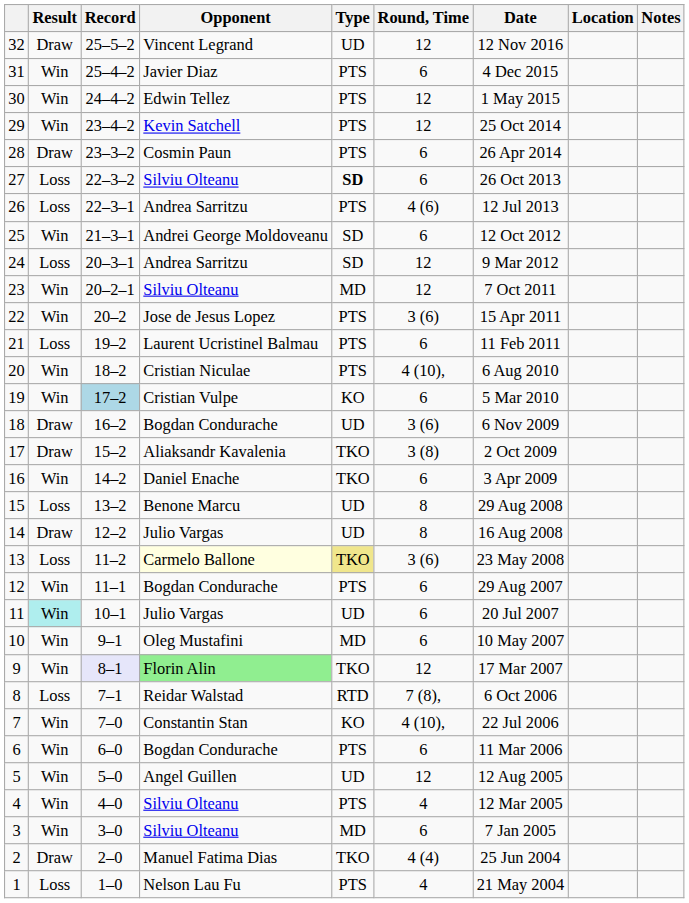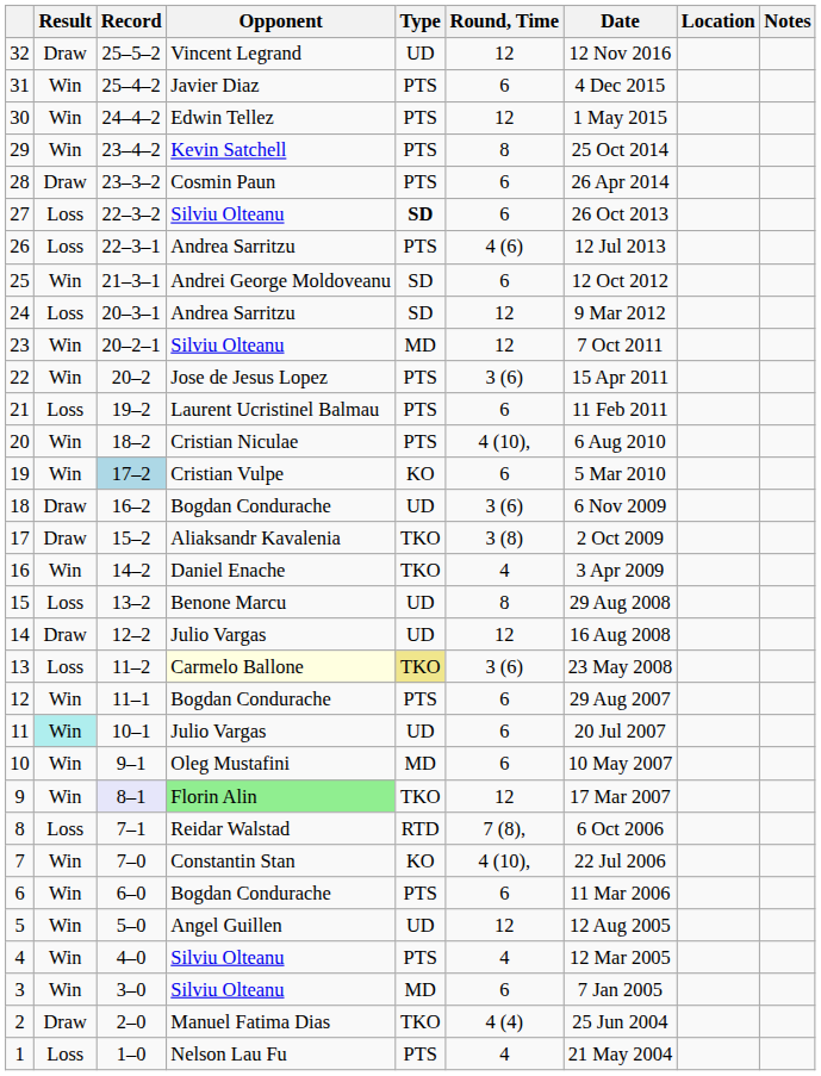 <table class="wikitable" style="text-align:center; font-size:95%">
 <tr>
 <th></th>
 <th>Result</th>
 <th>Record</th>
 <th>Opponent</th>
 <th>Type</th>
 <th>Round, Time</th>
 <th>Date</th>
 <th>Location</th>
 <th>Notes</th>
 </tr>
 <tr>
 <td>32</td>
 <td>Draw</td>
 <td>25–5–2</td>
 <td align=left> Vincent Legrand</td>
 <td>UD</td>
 <td>12</td>
 <td>12 Nov 2016</td>
 <td align=left> </td>
 <td align=left></td>
 </tr>
 <tr>
 <td>31</td>
 <td>Win</td>
 <td>25–4–2</td>
 <td align=left> Javier Diaz</td>
 <td>PTS</td>
 <td>6</td>
 <td>4 Dec 2015</td>
 <td align=left> </td>
 <td></td>
 </tr>
 <tr>
 <td>30</td>
 <td>Win</td>
 <td>24–4–2</td>
 <td align=left> Edwin Tellez</td>
 <td>PTS</td>
 <td>12</td>
 <td>1 May 2015</td>
 <td align=left> </td>
 <td></td>
 </tr>
 <tr>
 <td>29</td>
 <td>Win</td>
 <td>23–4–2</td>
 <td align=left> <a href='#'>Kevin Satchell</a></td>
 <td>PTS</td>
-<td>12</td>
+<td>8</td>
 <td>25 Oct 2014</td>
 <td align=left> </td>
 <td align=left></td>
 </tr>
 <tr>
 <td>28</td>
 <td>Draw</td>
 <td>23–3–2</td>
 <td align=left> Cosmin Paun</td>
 <td>PTS</td>
 <td>6</td>
 <td>26 Apr 2014</td>
 <td align=left> </td>
 <td align=left></td>
 </tr>
 <tr>
 <td>27</td>
 <td>Loss</td>
 <td>22–3–2</td>
 <td align=left> <a href='#'>Silviu Olteanu</a></td>
 <td><strong>SD</strong></td>
 <td>6</td>
 <td>26 Oct 2013</td>
 <td align=left> </td>
 <td align=left></td>
 </tr>
 <tr>
 <td>26</td>
 <td>Loss</td>
 <td>22–3–1</td>
 <td align=left> Andrea Sarritzu</td>
 <td>PTS</td>
 <td>4 (6)</td>
 <td>12 Jul 2013</td>
 <td align=left> </td>
 <td></td>
 </tr>
 <tr>
 <td>25</td>
 <td>Win</td>
 <td>21–3–1</td>
 <td align=left> Andrei George Moldoveanu</td>
 <td>SD</td>
 <td>6</td>
 <td>12 Oct 2012</td>
 <td align=left> </td>
 <td></td>
 </tr>
 <tr>
 <td>24</td>
 <td>Loss</td>
 <td>20–3–1</td>
 <td align=left> Andrea Sarritzu</td>
 <td>SD</td>
 <td>12</td>
 <td>9 Mar 2012</td>
 <td align=left> </td>
 <td align=left></td>
 </tr>
 <tr>
 <td>23</td>
 <td>Win</td>
 <td>20–2–1</td>
 <td align=left> <a href='#'>Silviu Olteanu</a></td>
 <td>MD</td>
 <td>12</td>
 <td>7 Oct 2011</td>
 <td align=left> </td>
 <td align=left></td>
 </tr>
 <tr>
 <td>22</td>
 <td>Win</td>
 <td>20–2</td>
 <td align=left> Jose de Jesus Lopez</td>
 <td>PTS</td>
 <td>3 (6)</td>
 <td>15 Apr 2011</td>
 <td align=left> </td>
 <td></td>
 </tr>
 <tr>
 <td>21</td>
 <td>Loss</td>
 <td>19–2</td>
 <td align=left> Laurent Ucristinel Balmau</td>
 <td>PTS</td>
 <td>6</td>
 <td>11 Feb 2011</td>
 <td align=left> </td>
 <td></td>
 </tr>
 <tr>
 <td>20</td>
 <td>Win</td>
 <td>18–2</td>
 <td align=left> Cristian Niculae</td>
 <td>PTS</td>
 <td>4 (10), </td>
 <td>6 Aug 2010</td>
 <td align=left> </td>
 <td></td>
 </tr>
 <tr>
 <td>19</td>
 <td>Win</td>
 <td style="background: lightblue;">17–2</td>
 <td align=left> Cristian Vulpe</td>
 <td>KO</td>
 <td>6</td>
 <td>5 Mar 2010</td>
 <td align=left> </td>
 <td></td>
 </tr>
 <tr>
 <td>18</td>
 <td>Draw</td>
 <td>16–2</td>
 <td align=left> Bogdan Condurache</td>
 <td>UD</td>
 <td>3 (6)</td>
 <td>6 Nov 2009</td>
 <td align=left> </td>
 <td></td>
 </tr>
 <tr>
 <td>17</td>
 <td>Draw</td>
 <td>15–2</td>
 <td align=left> Aliaksandr Kavalenia</td>
 <td>TKO</td>
 <td>3 (8)</td>
 <td>2 Oct 2009</td>
 <td align=left> </td>
 <td></td>
 </tr>
 <tr>
 <td>16</td>
 <td>Win</td>
 <td>14–2</td>
 <td align=left> Daniel Enache</td>
 <td>TKO</td>
-<td>6</td>
+<td>4</td>
 <td>3 Apr 2009</td>
 <td align=left> </td>
 <td></td>
 </tr>
 <tr>
 <td>15</td>
 <td>Loss</td>
 <td>13–2</td>
 <td align=left> Benone Marcu</td>
 <td>UD</td>
 <td>8</td>
 <td>29 Aug 2008</td>
 <td align=left> </td>
 <td></td>
 </tr>
 <tr>
 <td>14</td>
 <td>Draw</td>
 <td>12–2</td>
 <td align=left> Julio Vargas</td>
 <td>UD</td>
-<td>8</td>
+<td>12</td>
 <td>16 Aug 2008</td>
 <td align=left> </td>
 <td></td>
 </tr>
 <tr>
 <td>13</td>
 <td>Loss</td>
 <td>11–2</td>
 <td align=left style="background: lightyellow;"> Carmelo Ballone</td>
 <td style="background: khaki;">TKO</td>
 <td>3 (6)</td>
 <td>23 May 2008</td>
 <td align=left> </td>
 <td align=left></td>
 </tr>
 <tr>
 <td>12</td>
 <td>Win</td>
 <td>11–1</td>
 <td align=left> Bogdan Condurache</td>
 <td>PTS</td>
 <td>6</td>
 <td>29 Aug 2007</td>
 <td align=left> </td>
 <td></td>
 </tr>
 <tr>
 <td>11</td>
 <td style="background: paleturquoise;">Win</td>
 <td>10–1</td>
 <td align=left> Julio Vargas</td>
 <td>UD</td>
 <td>6</td>
 <td>20 Jul 2007</td>
 <td align=left> </td>
 <td></td>
 </tr>
 <tr>
 <td>10</td>
 <td>Win</td>
 <td>9–1</td>
 <td align=left> Oleg Mustafini</td>
 <td>MD</td>
 <td>6</td>
 <td>10 May 2007</td>
 <td align=left> </td>
 <td align=left></td>
 </tr>
 <tr>
 <td>9</td>
 <td>Win</td>
 <td style="background: lavender;">8–1</td>
 <td align=left style="background: lightgreen;"> Florin Alin</td>
 <td>TKO</td>
 <td>12</td>
 <td>17 Mar 2007</td>
 <td align=left> </td>
 <td></td>
 </tr>
 <tr>
 <td>8</td>
 <td>Loss</td>
 <td>7–1</td>
 <td align=left> Reidar Walstad</td>
 <td>RTD</td>
 <td>7 (8), </td>
 <td>6 Oct 2006</td>
 <td align=left> </td>
 <td align=left></td>
 </tr>
 <tr>
 <td>7</td>
 <td>Win</td>
 <td>7–0</td>
 <td align=left> Constantin Stan</td>
 <td>KO</td>
 <td>4 (10), </td>
 <td>22 Jul 2006</td>
 <td align=left> </td>
 <td></td>
 </tr>
 <tr>
 <td>6</td>
 <td>Win</td>
 <td>6–0</td>
 <td align=left> Bogdan Condurache</td>
 <td>PTS</td>
 <td>6</td>
 <td>11 Mar 2006</td>
 <td align=left> </td>
 <td></td>
 </tr>
 <tr>
 <td>5</td>
 <td>Win</td>
 <td>5–0</td>
 <td align=left> Angel Guillen</td>
 <td>UD</td>
 <td>12</td>
 <td>12 Aug 2005</td>
 <td align=left> </td>
 <td></td>
 </tr>
 <tr>
 <td>4</td>
 <td>Win</td>
 <td>4–0</td>
 <td align=left> <a href='#'>Silviu Olteanu</a></td>
 <td>PTS</td>
 <td>4</td>
 <td>12 Mar 2005</td>
 <td align=left> </td>
 <td></td>
 </tr>
 <tr>
 <td>3</td>
 <td>Win</td>
 <td>3–0</td>
 <td align=left> <a href='#'>Silviu Olteanu</a></td>
 <td>MD</td>
 <td>6</td>
 <td>7 Jan 2005</td>
 <td align=left> </td>
 <td></td>
 </tr>
 <tr>
 <td>2</td>
 <td>Draw</td>
 <td>2–0</td>
 <td align=left> Manuel Fatima Dias</td>
 <td>TKO</td>
 <td>4 (4)</td>
 <td>25 Jun 2004</td>
 <td align=left> </td>
 <td></td>
 </tr>
 <tr>
 <td>1</td>
 <td>Loss</td>
 <td>1–0</td>
 <td align=left> Nelson Lau Fu</td>
 <td>PTS</td>
 <td>4</td>
 <td>21 May 2004</td>
 <td align=left> </td>
 <td></td>
 </tr>
 </table>
